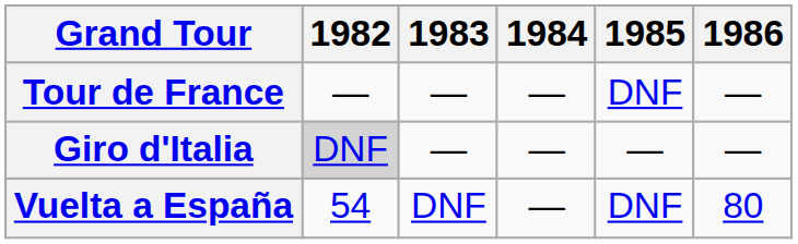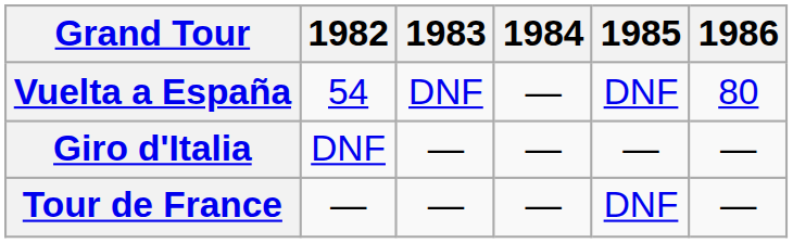 <table class="wikitable plainrowheaders">
 <tr>
 <th scope="col"><a href='#'>Grand Tour</a></th>
 <th scope="col">1982</th>
 <th scope="col">1983</th>
 <th scope="col">1984</th>
 <th scope="col">1985</th>
 <th scope="col">1986</th>
 </tr>
 <tr style="text-align:center;">
+<th scope="row"> <a href='#'>Vuelta a España</a></th>
+<td><a href='#'>54</a></td>
+<td><a href='#'>DNF</a></td>
+<td>—</td>
+<td><a href='#'>DNF</a></td>
+<td><a href='#'>80</a></td>
+</tr>
+<tr style="text-align:center;">
+<th scope="row"> <a href='#'>Giro d'Italia</a></th>
+<td><a href='#'>DNF</a></td>
+<td>—</td>
+<td>—</td>
+<td>—</td>
+<td>—</td>
+</tr>
+<tr style="text-align:center;">
 <th scope="row"> <a href='#'>Tour de France</a></th>
 <td>—</td>
 <td>—</td>
 <td>—</td>
 <td><a href='#'>DNF</a></td>
 <td>—</td>
 </tr>
-<tr style="text-align:center;">
-<th scope="row"> <a href='#'>Giro d'Italia</a></th>
-<td style="background: lightgrey;"><a href='#'>DNF</a></td>
-<td>—</td>
-<td>—</td>
-<td>—</td>
-<td>—</td>
-</tr>
-<tr style="text-align:center;">
-<th scope="row"> <a href='#'>Vuelta a España</a></th>
-<td><a href='#'>54</a></td>
-<td><a href='#'>DNF</a></td>
-<td>—</td>
-<td><a href='#'>DNF</a></td>
-<td><a href='#'>80</a></td>
-</tr>
 </table>
